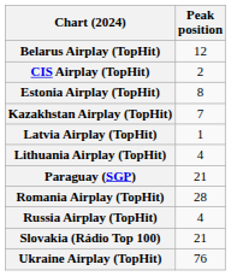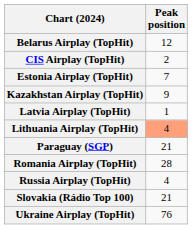 <table class="wikitable plainrowheaders sortable" style="text-align:center">
 <tr>
 <th scope="col">Chart (2024)</th>
 <th scope="col">Peak<br>position</th>
 </tr>
 <tr>
 <th scope="row">Belarus Airplay (TopHit)</th>
 <td>12</td>
 </tr>
 <tr>
 <th scope="row"><a href='#'>CIS</a> Airplay (TopHit)</th>
 <td>2</td>
 </tr>
 <tr>
 <th scope="row">Estonia Airplay (TopHit)</th>
-<td>8</td>
+<td>7</td>
 </tr>
 <tr>
 <th scope="row">Kazakhstan Airplay (TopHit)</th>
-<td>7</td>
+<td>9</td>
 </tr>
 <tr>
 <th scope="row">Latvia Airplay (TopHit)</th>
 <td>1</td>
 </tr>
 <tr>
 <th scope="row">Lithuania Airplay (TopHit)</th>
-<td>4</td>
+<td style="background: lightsalmon;">4</td>
 </tr>
 <tr>
 <th scope="row">Paraguay (<a href='#'>SGP</a>)</th>
 <td>21</td>
 </tr>
 <tr>
 <th scope="row">Romania Airplay (TopHit)</th>
 <td>28</td>
 </tr>
 <tr>
 <th scope="row">Russia Airplay (TopHit)</th>
 <td>4</td>
 </tr>
 <tr>
 <th scope="row">Slovakia (Rádio Top 100)</th>
 <td>21</td>
 </tr>
 <tr>
 <th scope="row">Ukraine Airplay (TopHit)</th>
 <td>76</td>
 </tr>
 </table>
